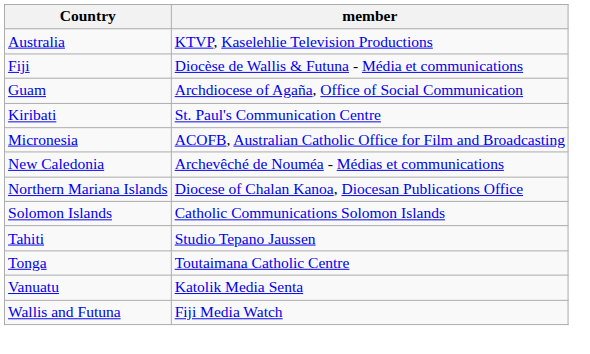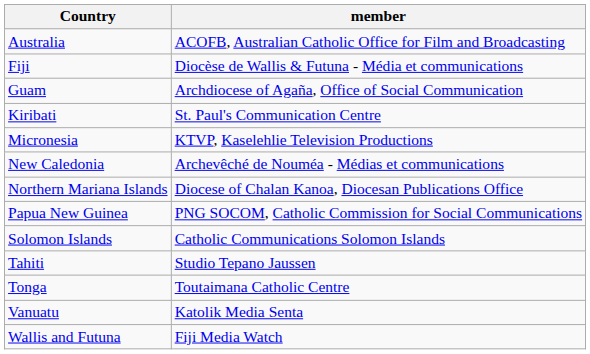 <table class="wikitable">
 <tr>
 <th>Country</th>
 <th>member</th>
 </tr>
 <tr>
 <td><a href='#'>Australia</a></td>
-<td><a href='#'>KTVP</a>, <a href='#'>Kaselehlie Television Productions</a></td>
+<td><a href='#'>ACOFB</a>, <a href='#'>Australian Catholic Office for Film and Broadcasting</a></td>
 </tr>
 <tr>
 <td><a href='#'>Fiji</a></td>
 <td><a href='#'>Diocèse de Wallis & Futuna</a> - <a href='#'>Média et communications</a></td>
 </tr>
 <tr>
 <td><a href='#'>Guam</a></td>
 <td><a href='#'>Archdiocese of Agaña</a>, <a href='#'>Office of Social Communication</a></td>
 </tr>
 <tr>
 <td><a href='#'>Kiribati</a></td>
 <td><a href='#'>St. Paul's Communication Centre</a></td>
 </tr>
 <tr>
 <td><a href='#'>Micronesia</a></td>
-<td><a href='#'>ACOFB</a>, <a href='#'>Australian Catholic Office for Film and Broadcasting</a></td>
+<td><a href='#'>KTVP</a>, <a href='#'>Kaselehlie Television Productions</a></td>
 </tr>
 <tr>
 <td><a href='#'>New Caledonia</a></td>
 <td><a href='#'>Archevêché de Nouméa</a> - <a href='#'>Médias et communications</a></td>
 </tr>
 <tr>
 <td><a href='#'>Northern Mariana Islands</a></td>
 <td><a href='#'>Diocese of Chalan Kanoa</a>, <a href='#'>Diocesan Publications Office</a></td>
+</tr>
+<tr>
+<td><a href='#'>Papua New Guinea</a></td>
+<td><a href='#'>PNG SOCOM</a>, <a href='#'>Catholic Commission for Social Communications</a></td>
 </tr>
 <tr>
 <td><a href='#'>Solomon Islands</a></td>
 <td><a href='#'>Catholic Communications Solomon Islands</a></td>
 </tr>
 <tr>
 <td><a href='#'>Tahiti</a></td>
 <td><a href='#'>Studio Tepano Jaussen</a></td>
 </tr>
 <tr>
 <td><a href='#'>Tonga</a></td>
 <td><a href='#'>Toutaimana Catholic Centre</a></td>
 </tr>
 <tr>
 <td><a href='#'>Vanuatu</a></td>
 <td><a href='#'>Katolik Media Senta</a></td>
 </tr>
 <tr>
 <td><a href='#'>Wallis and Futuna</a></td>
 <td><a href='#'>Fiji Media Watch</a></td>
 </tr>
 </table>
